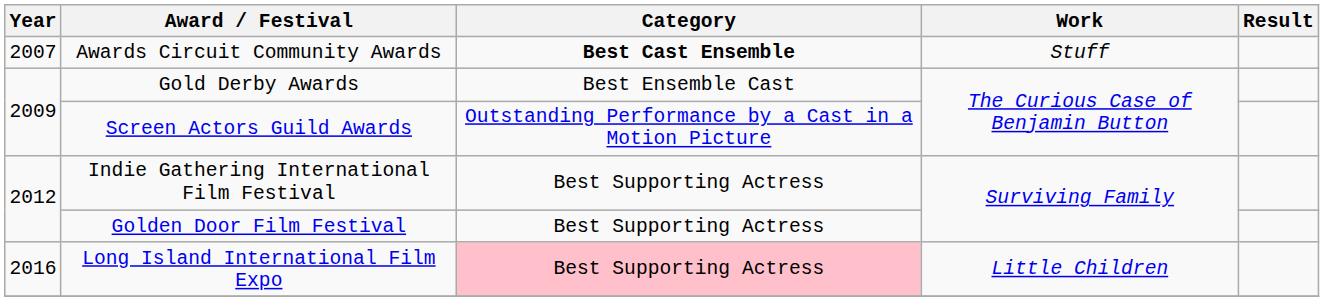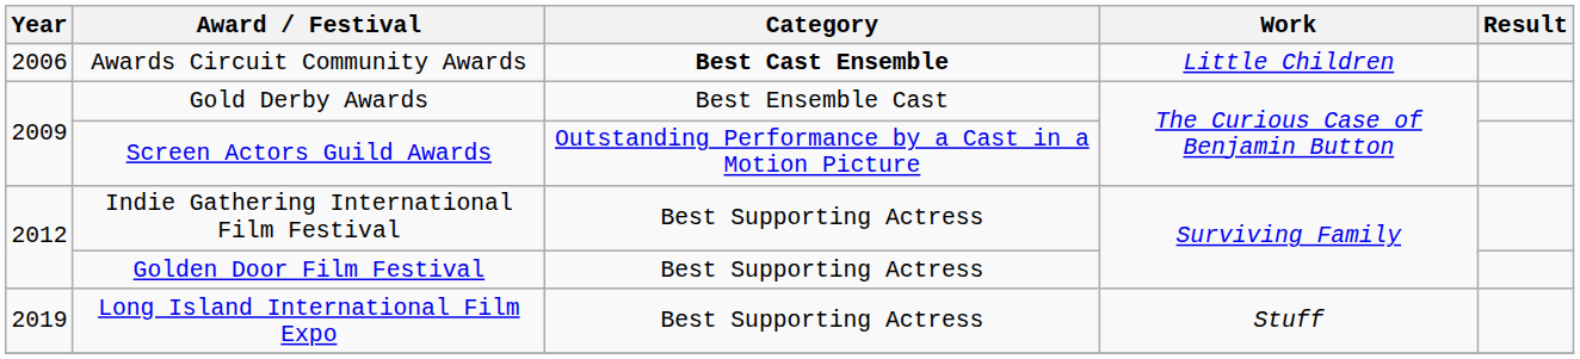 <table class="wikitable sortable plainrowheaders" style="text-align:center;">
 <tr>
 <th>Year</th>
 <th>Award / Festival</th>
 <th>Category</th>
 <th>Work</th>
 <th>Result</th>
 </tr>
 <tr>
-<td>2007</td>
+<td>2006</td>
 <td>Awards Circuit Community Awards</td>
 <td><strong>Best Cast Ensemble</strong></td>
-<td><em>Stuff</em></td>
+<td><em><a href='#'>Little Children</a></em></td>
 <td></td>
 </tr>
 <tr>
 <td rowspan="2">2009</td>
 <td>Gold Derby Awards</td>
 <td>Best Ensemble Cast</td>
 <td rowspan="2"><em><a href='#'>The Curious Case of Benjamin Button</a></em></td>
 <td></td>
 </tr>
 <tr>
 <td><a href='#'>Screen Actors Guild Awards</a></td>
 <td><a href='#'>Outstanding Performance by a Cast in a Motion Picture</a></td>
 <td></td>
 </tr>
 <tr>
 <td rowspan="2">2012</td>
 <td>Indie Gathering International Film Festival</td>
 <td>Best Supporting Actress</td>
 <td rowspan="2"><em><a href='#'>Surviving Family</a></em></td>
 <td></td>
 </tr>
 <tr>
 <td><a href='#'>Golden Door Film Festival</a></td>
 <td>Best Supporting Actress</td>
 <td></td>
 </tr>
 <tr>
-<td>2016</td>
+<td>2019</td>
 <td><a href='#'>Long Island International Film Expo</a></td>
-<td style="background: pink;">Best Supporting Actress</td>
-<td><em><a href='#'>Little Children</a></em></td>
+<td>Best Supporting Actress</td>
+<td><em>Stuff</em></td>
 <td></td>
 </tr>
 <tr>
 </tr>
 </table>
